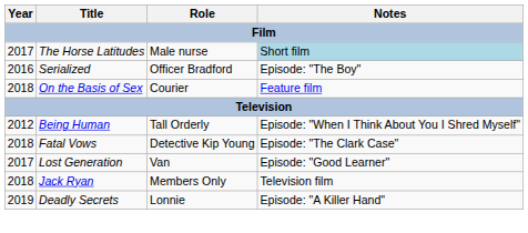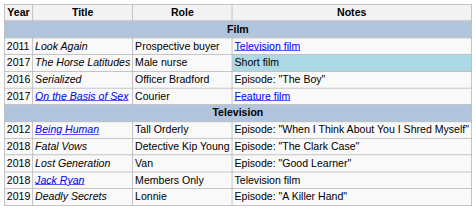 <table class="wikitable">
 <tr>
 <th>Year</th>
 <th>Title</th>
 <th>Role</th>
 <th>Notes</th>
 </tr>
 <tr>
 <th style="background: #b0c4de; text-align: center;" colspan="4">Film</th>
+</tr>
+<tr>
+<td>2011</td>
+<td><em>Look Again</em></td>
+<td>Prospective buyer</td>
+<td><a href='#'>Television film</a></td>
 </tr>
 <tr>
 <td>2017</td>
 <td><em>The Horse Latitudes</em></td>
 <td>Male nurse</td>
 <td style="background: lightblue;">Short film</td>
 </tr>
 <tr>
 <td>2016</td>
 <td><em>Serialized</em></td>
 <td>Officer Bradford</td>
 <td>Episode: "The Boy"</td>
 </tr>
 <tr>
-<td>2018</td>
+<td>2017</td>
 <td><em><a href='#'>On the Basis of Sex</a></em></td>
 <td>Courier</td>
 <td><a href='#'>Feature film</a></td>
 </tr>
 <tr>
 <th style="background: #b0c4de; text-align: center;" colspan="4">Television</th>
 </tr>
 <tr>
 <td>2012</td>
 <td><em><a href='#'>Being Human</a></em></td>
 <td>Tall Orderly</td>
 <td>Episode: "When I Think About You I Shred Myself"</td>
 </tr>
 <tr>
 <td>2018</td>
 <td><em>Fatal Vows</em></td>
 <td>Detective Kip Young</td>
 <td>Episode: "The Clark Case"</td>
 </tr>
 <tr>
-<td>2017</td>
+<td>2018</td>
 <td><em>Lost Generation</em></td>
 <td>Van</td>
 <td>Episode: "Good Learner"</td>
 </tr>
 <tr>
 <td>2018</td>
 <td><em><a href='#'>Jack Ryan</a></em></td>
 <td>Members Only</td>
 <td>Television film</td>
 </tr>
 <tr>
 <td>2019</td>
 <td><em>Deadly Secrets</em></td>
 <td>Lonnie</td>
 <td>Episode: "A Killer Hand"</td>
 </tr>
 </table>
